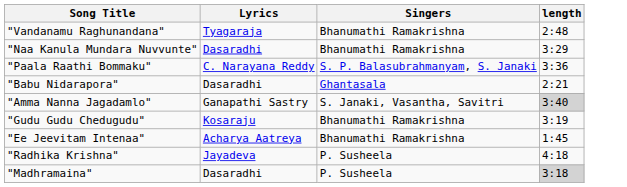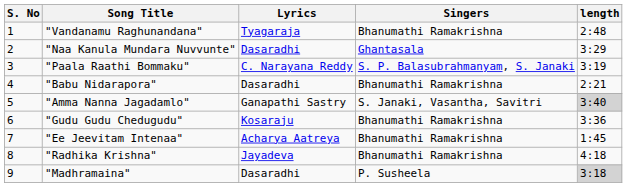 <table class="wikitable">
 <tr>
+<th>S. No</th>
 <th>Song Title</th>
 <th>Lyrics</th>
 <th>Singers</th>
 <th>length</th>
 </tr>
 <tr>
+<td>1</td>
 <td>"Vandanamu Raghunandana"</td>
 <td><a href='#'>Tyagaraja</a></td>
 <td>Bhanumathi Ramakrishna</td>
 <td>2:48</td>
 </tr>
 <tr>
+<td>2</td>
 <td>"Naa Kanula Mundara Nuvvunte"</td>
 <td><a href='#'>Dasaradhi</a></td>
-<td>Bhanumathi Ramakrishna</td>
+<td><a href='#'>Ghantasala</a></td>
 <td>3:29</td>
 </tr>
 <tr>
+<td>3</td>
 <td>"Paala Raathi Bommaku"</td>
 <td><a href='#'>C. Narayana Reddy</a></td>
 <td><a href='#'>S. P. Balasubrahmanyam</a>, <a href='#'>S. Janaki</a></td>
-<td>3:36</td>
+<td>3:19</td>
 </tr>
 <tr>
+<td>4</td>
 <td>"Babu Nidarapora"</td>
 <td>Dasaradhi</td>
-<td><a href='#'>Ghantasala</a></td>
+<td>Bhanumathi Ramakrishna</td>
 <td>2:21</td>
 </tr>
 <tr>
+<td>5</td>
 <td>"Amma Nanna Jagadamlo"</td>
 <td>Ganapathi Sastry</td>
 <td>S. Janaki, Vasantha, Savitri</td>
 <td style="background: lightgrey;">3:40</td>
 </tr>
 <tr>
+<td>6</td>
 <td>"Gudu Gudu Chedugudu"</td>
 <td><a href='#'>Kosaraju</a></td>
 <td>Bhanumathi Ramakrishna</td>
-<td>3:19</td>
+<td>3:36</td>
 </tr>
 <tr>
+<td>7</td>
 <td>"Ee Jeevitam Intenaa"</td>
 <td><a href='#'>Acharya Aatreya</a></td>
 <td>Bhanumathi Ramakrishna</td>
 <td>1:45</td>
 </tr>
 <tr>
+<td>8</td>
 <td>"Radhika Krishna"</td>
 <td><a href='#'>Jayadeva</a></td>
-<td>P. Susheela</td>
+<td>Bhanumathi Ramakrishna</td>
 <td>4:18</td>
 </tr>
 <tr>
+<td>9</td>
 <td>"Madhramaina"</td>
 <td>Dasaradhi</td>
 <td>P. Susheela</td>
 <td style="background: lightgrey;">3:18</td>
 </tr>
 </table>
